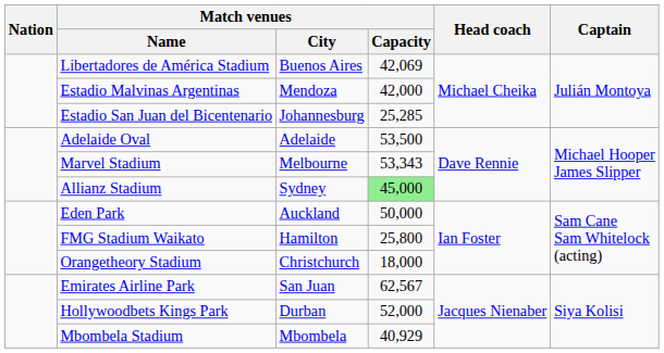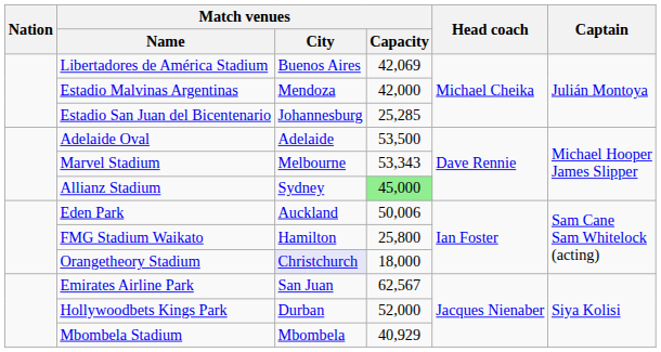 <table class="wikitable">
 <tr>
 <th rowspan="2">Nation</th>
 <th colspan="3">Match venues</th>
 <th rowspan="2">Head coach</th>
 <th rowspan="2">Captain</th>
 </tr>
 <tr>
 <th>Name</th>
 <th>City</th>
 <th>Capacity</th>
 </tr>
 <tr>
 <td rowspan="3"></td>
 <td><a href='#'>Libertadores de América Stadium</a></td>
 <td><a href='#'>Buenos Aires</a></td>
 <td align=center>42,069</td>
 <td rowspan="3"> <a href='#'>Michael Cheika</a></td>
 <td rowspan="3"><a href='#'>Julián Montoya</a></td>
 </tr>
 <tr>
 <td><a href='#'>Estadio Malvinas Argentinas</a></td>
 <td><a href='#'>Mendoza</a></td>
 <td align=center>42,000</td>
 </tr>
 <tr>
 <td><a href='#'>Estadio San Juan del Bicentenario</a></td>
 <td><a href='#'>Johannesburg</a></td>
 <td align=center>25,285</td>
 </tr>
 <tr>
 <td rowspan="3"></td>
 <td><a href='#'>Adelaide Oval</a></td>
 <td><a href='#'>Adelaide</a></td>
 <td align=center>53,500</td>
 <td rowspan="3"> <a href='#'>Dave Rennie</a></td>
 <td rowspan="3"><a href='#'>Michael Hooper</a><br><a href='#'>James Slipper</a></td>
 </tr>
 <tr>
 <td><a href='#'>Marvel Stadium</a></td>
 <td><a href='#'>Melbourne</a></td>
 <td align=center>53,343</td>
 </tr>
 <tr>
 <td><a href='#'>Allianz Stadium</a></td>
 <td><a href='#'>Sydney</a></td>
 <td align=center style="background: lightgreen;">45,000</td>
 </tr>
 <tr>
 <td rowspan="3"></td>
 <td><a href='#'>Eden Park</a></td>
 <td><a href='#'>Auckland</a></td>
-<td align=center>50,000</td>
+<td align=center>50,006</td>
 <td rowspan="3"> <a href='#'>Ian Foster</a></td>
 <td rowspan="3"><a href='#'>Sam Cane</a><br><a href='#'>Sam Whitelock</a> <br>(acting)</td>
 </tr>
 <tr>
 <td><a href='#'>FMG Stadium Waikato</a></td>
 <td><a href='#'>Hamilton</a></td>
 <td align=center>25,800</td>
 </tr>
 <tr>
 <td><a href='#'>Orangetheory Stadium</a></td>
-<td><a href='#'>Christchurch</a></td>
+<td style="background: lavender;"><a href='#'>Christchurch</a></td>
 <td align=center>18,000</td>
 </tr>
 <tr>
 <td rowspan="3"></td>
 <td><a href='#'>Emirates Airline Park</a></td>
 <td><a href='#'>San Juan</a></td>
 <td align=center>62,567</td>
 <td rowspan="3"> <a href='#'>Jacques Nienaber</a></td>
 <td rowspan="3"><a href='#'>Siya Kolisi</a></td>
 </tr>
 <tr>
 <td><a href='#'>Hollywoodbets Kings Park</a></td>
 <td><a href='#'>Durban</a></td>
 <td align=center>52,000</td>
 </tr>
 <tr>
 <td><a href='#'>Mbombela Stadium</a></td>
 <td><a href='#'>Mbombela</a></td>
 <td align=center>40,929</td>
 </tr>
 </table>
